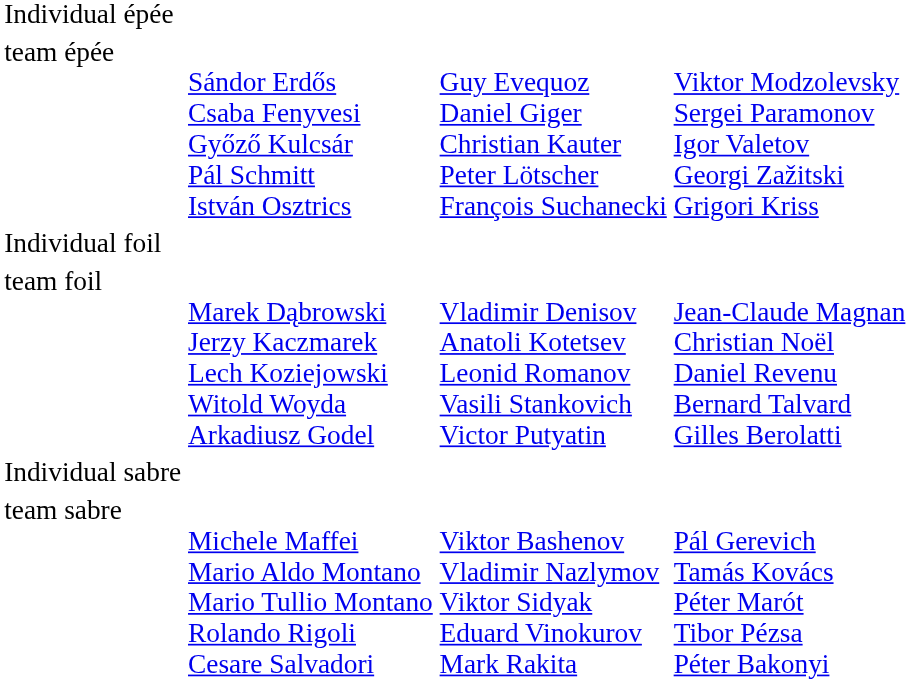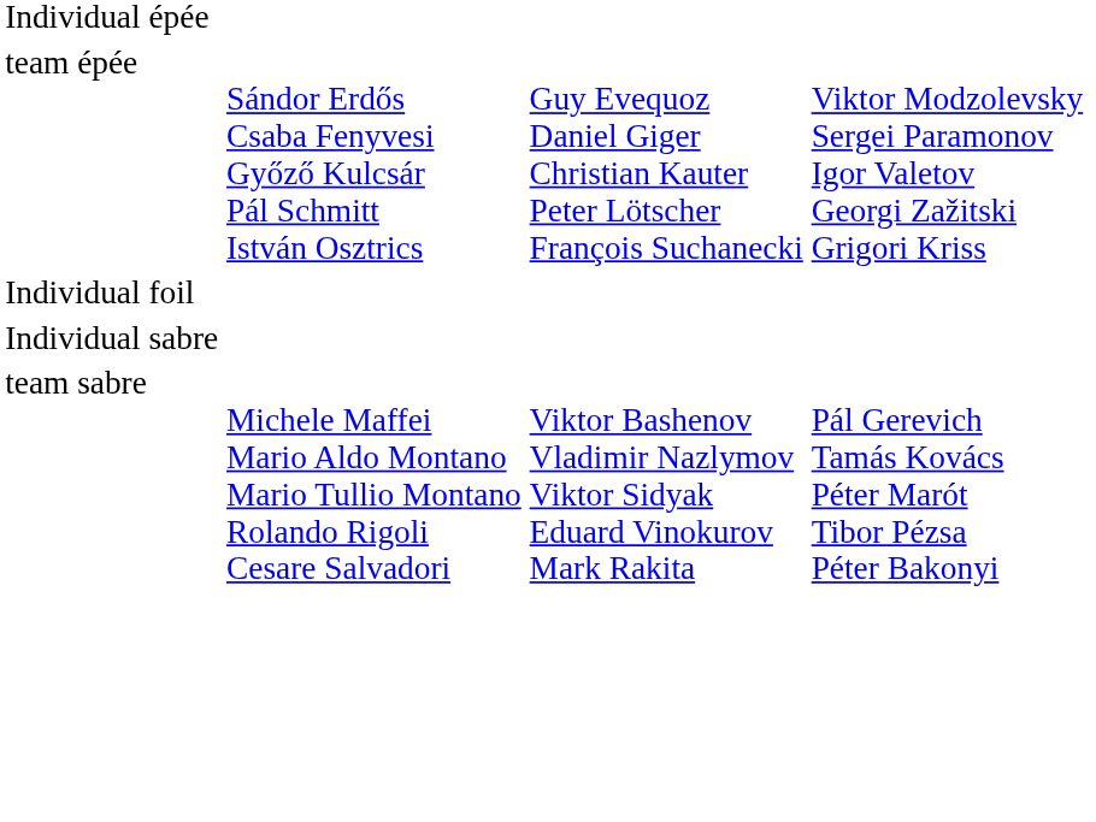 <table>
 <tr>
 <td>Individual épée<br></td>
 <td></td>
 <td></td>
 <td></td>
 </tr>
 <tr valign="top">
 <td>team épée<br></td>
 <td valign=top><br><a href='#'>Sándor Erdős</a><br><a href='#'>Csaba Fenyvesi</a><br><a href='#'>Győző Kulcsár</a><br><a href='#'>Pál Schmitt</a><br><a href='#'>István Osztrics</a></td>
 <td valign=top><br><a href='#'>Guy Evequoz</a><br><a href='#'>Daniel Giger</a><br><a href='#'>Christian Kauter</a><br><a href='#'>Peter Lötscher</a><br><a href='#'>François Suchanecki</a></td>
 <td valign=top><br><a href='#'>Viktor Modzolevsky</a><br><a href='#'>Sergei Paramonov</a><br><a href='#'>Igor Valetov</a><br><a href='#'>Georgi Zažitski</a><br><a href='#'>Grigori Kriss</a></td>
 </tr>
 <tr>
 <td>Individual foil<br></td>
 <td></td>
 <td></td>
 <td></td>
 </tr>
-<tr valign="top">
-<td>team foil<br></td>
-<td valign=top><br><a href='#'>Marek Dąbrowski</a><br><a href='#'>Jerzy Kaczmarek</a><br><a href='#'>Lech Koziejowski</a><br><a href='#'>Witold Woyda</a><br><a href='#'>Arkadiusz Godel</a></td>
-<td valign=top><br><a href='#'>Vladimir Denisov</a><br><a href='#'>Anatoli Kotetsev</a><br><a href='#'>Leonid Romanov</a><br><a href='#'>Vasili Stankovich</a><br><a href='#'>Victor Putyatin</a></td>
-<td valign=top><br><a href='#'>Jean-Claude Magnan</a><br><a href='#'>Christian Noël</a><br><a href='#'>Daniel Revenu</a><br><a href='#'>Bernard Talvard</a><br><a href='#'>Gilles Berolatti</a></td>
-</tr>
 <tr>
 <td>Individual sabre<br></td>
 <td></td>
 <td></td>
 <td></td>
 </tr>
 <tr valign="top">
 <td>team sabre<br></td>
 <td valign=top><br><a href='#'>Michele Maffei</a><br><a href='#'>Mario Aldo Montano</a><br><a href='#'>Mario Tullio Montano</a><br><a href='#'>Rolando Rigoli</a><br><a href='#'>Cesare Salvadori</a></td>
 <td valign=top><br><a href='#'>Viktor Bashenov</a><br><a href='#'>Vladimir Nazlymov</a><br><a href='#'>Viktor Sidyak</a><br><a href='#'>Eduard Vinokurov</a><br><a href='#'>Mark Rakita</a></td>
 <td valign=top><br><a href='#'>Pál Gerevich</a><br><a href='#'>Tamás Kovács</a><br><a href='#'>Péter Marót</a><br><a href='#'>Tibor Pézsa</a><br><a href='#'>Péter Bakonyi</a></td>
 </tr>
 <tr>
 </tr>
 </table>
